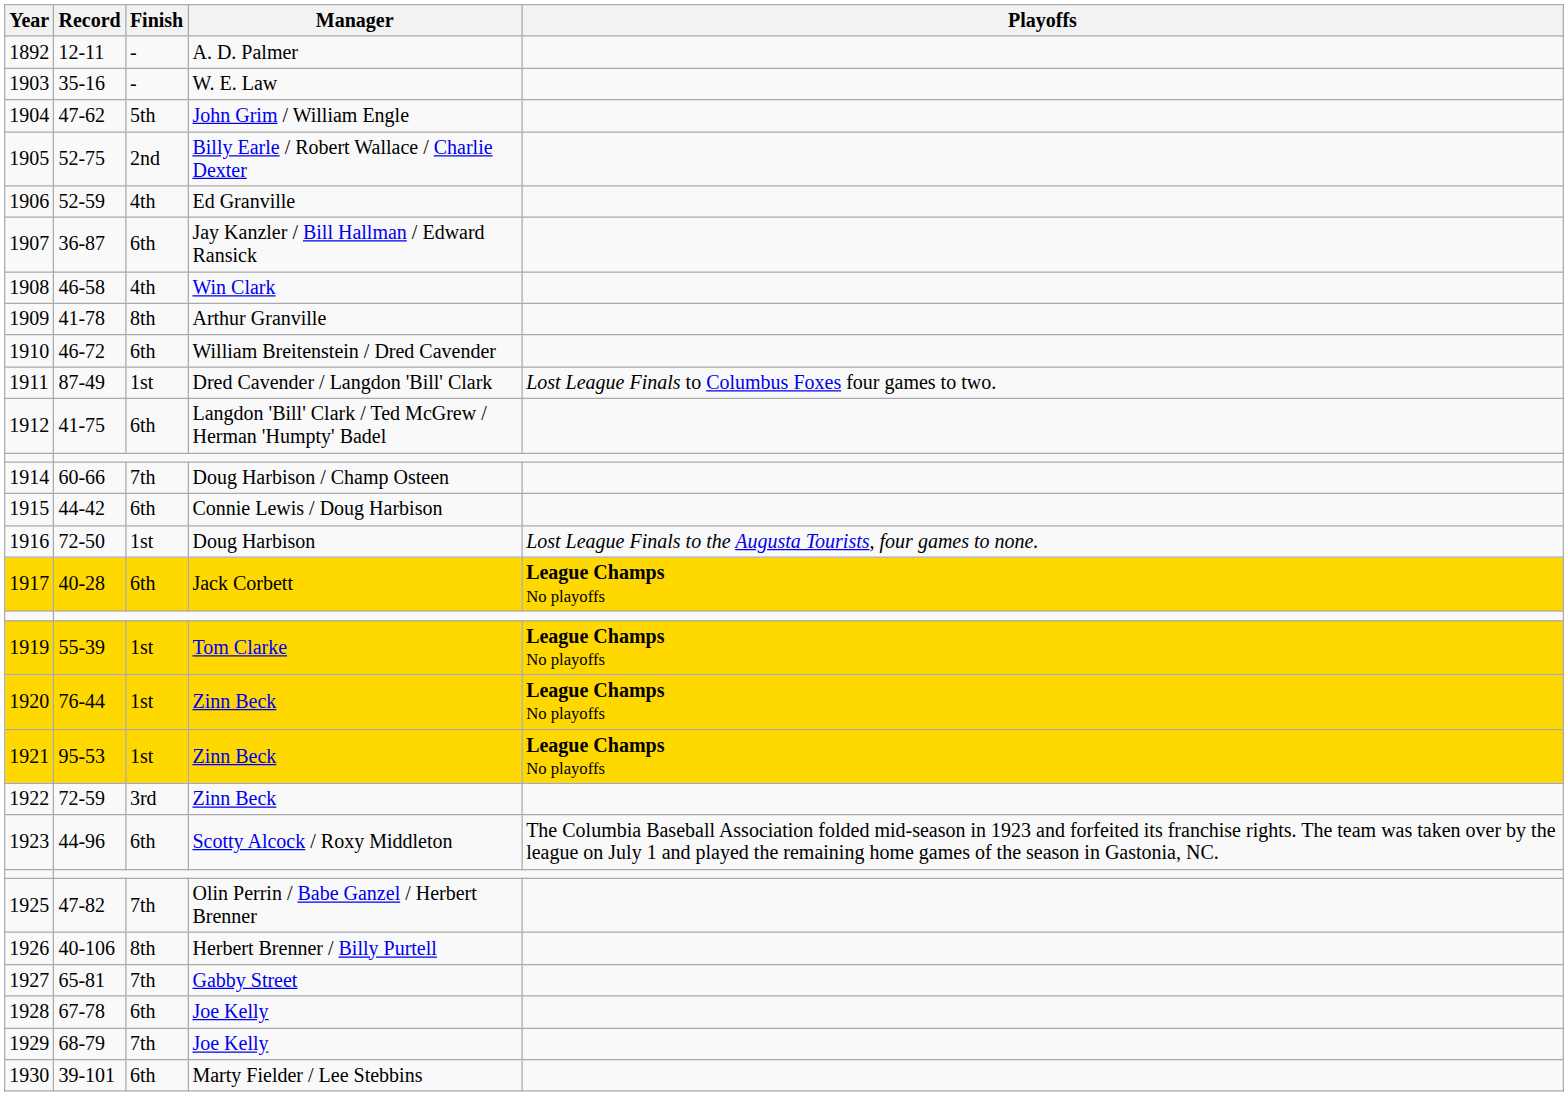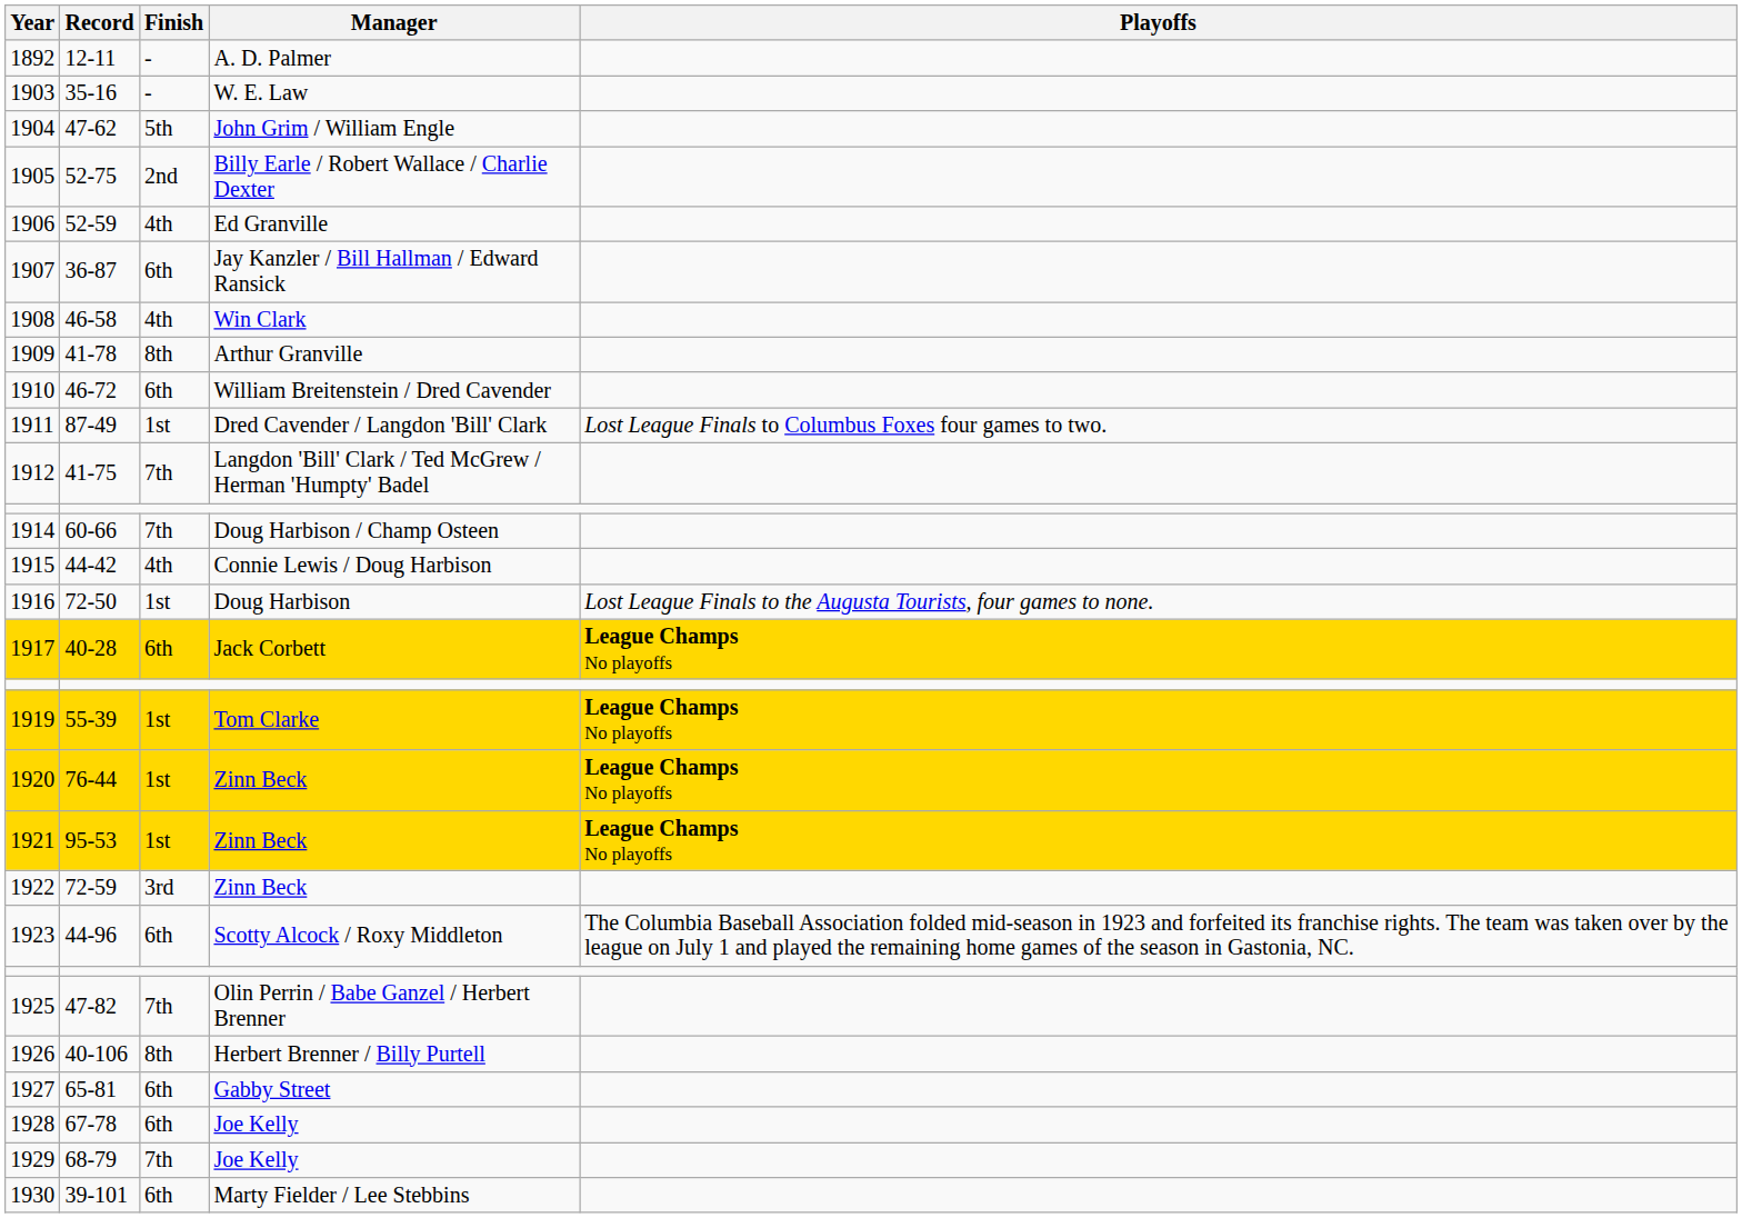 <table class="wikitable">
 <tr>
 <th>Year</th>
 <th>Record</th>
 <th>Finish</th>
 <th>Manager</th>
 <th>Playoffs</th>
 </tr>
 <tr>
 <td>1892</td>
 <td>12-11</td>
 <td>-</td>
 <td>A. D. Palmer</td>
 <td></td>
 </tr>
 <tr>
 <td>1903</td>
 <td>35-16</td>
 <td>-</td>
 <td>W. E. Law</td>
 <td></td>
 </tr>
 <tr>
 <td>1904</td>
 <td>47-62</td>
 <td>5th</td>
 <td><a href='#'>John Grim</a> / William Engle</td>
 <td></td>
 </tr>
 <tr>
 <td>1905</td>
 <td>52-75</td>
 <td>2nd</td>
 <td><a href='#'>Billy Earle</a> / Robert Wallace / <a href='#'>Charlie Dexter</a></td>
 <td></td>
 </tr>
 <tr>
 <td>1906</td>
 <td>52-59</td>
 <td>4th</td>
 <td>Ed Granville</td>
 <td></td>
 </tr>
 <tr>
 <td>1907</td>
 <td>36-87</td>
 <td>6th</td>
 <td>Jay Kanzler / <a href='#'>Bill Hallman</a> / Edward Ransick</td>
 <td></td>
 </tr>
 <tr>
 <td>1908</td>
 <td>46-58</td>
 <td>4th</td>
 <td><a href='#'>Win Clark</a></td>
 <td></td>
 </tr>
 <tr>
 <td>1909</td>
 <td>41-78</td>
 <td>8th</td>
 <td>Arthur Granville</td>
 <td></td>
 </tr>
 <tr>
 <td>1910</td>
 <td>46-72</td>
 <td>6th</td>
 <td>William Breitenstein / Dred Cavender</td>
 <td></td>
 </tr>
 <tr>
 <td>1911</td>
 <td>87-49</td>
 <td>1st</td>
 <td>Dred Cavender / Langdon 'Bill' Clark</td>
 <td><em>Lost League Finals</em> to <a href='#'>Columbus Foxes</a> four games to two.</td>
 </tr>
 <tr>
 <td>1912</td>
 <td>41-75</td>
-<td>6th</td>
+<td>7th</td>
 <td>Langdon 'Bill' Clark / Ted McGrew / Herman 'Humpty' Badel</td>
 <td></td>
 </tr>
 <tr>
 <td></td>
 </tr>
 <tr>
 <td>1914</td>
 <td>60-66</td>
 <td>7th</td>
 <td>Doug Harbison / Champ Osteen</td>
 <td></td>
 </tr>
 <tr>
 <td>1915</td>
 <td>44-42</td>
-<td>6th</td>
+<td>4th</td>
 <td>Connie Lewis / Doug Harbison</td>
 <td></td>
 </tr>
 <tr>
 <td>1916</td>
 <td>72-50</td>
 <td>1st</td>
 <td>Doug Harbison</td>
 <td><em>Lost League Finals to the <a href='#'>Augusta Tourists</a>, four games to none.</em></td>
 </tr>
 <tr bgcolor="#FFD800">
 <td>1917</td>
 <td>40-28</td>
 <td>6th</td>
 <td>Jack Corbett</td>
 <td><strong>League Champs</strong><br><small>No playoffs</small></td>
 </tr>
 <tr>
 <td></td>
 </tr>
 <tr bgcolor="#FFD800">
 <td>1919</td>
 <td>55-39</td>
 <td>1st</td>
 <td><a href='#'>Tom Clarke</a></td>
 <td><strong>League Champs</strong><br><small>No playoffs</small></td>
 </tr>
 <tr bgcolor="#FFD800">
 <td>1920</td>
 <td>76-44</td>
 <td>1st</td>
 <td><a href='#'>Zinn Beck</a></td>
 <td><strong>League Champs</strong><br><small>No playoffs</small></td>
 </tr>
 <tr bgcolor="#FFD800">
 <td>1921</td>
 <td>95-53</td>
 <td>1st</td>
 <td><a href='#'>Zinn Beck</a></td>
 <td><strong>League Champs</strong><br><small>No playoffs</small></td>
 </tr>
 <tr>
 <td>1922</td>
 <td>72-59</td>
 <td>3rd</td>
 <td><a href='#'>Zinn Beck</a></td>
 <td></td>
 </tr>
 <tr>
 <td>1923</td>
 <td>44-96</td>
 <td>6th</td>
 <td><a href='#'>Scotty Alcock</a> / Roxy Middleton</td>
 <td>The Columbia Baseball Association folded mid-season in 1923 and forfeited its franchise rights.  The team was taken over by the league on July 1 and played the remaining home games of the season in Gastonia, NC.</td>
 </tr>
 <tr>
 <td></td>
 </tr>
 <tr>
 <td>1925</td>
 <td>47-82</td>
 <td>7th</td>
 <td>Olin Perrin / <a href='#'>Babe Ganzel</a> / Herbert Brenner</td>
 <td></td>
 </tr>
 <tr>
 <td>1926</td>
 <td>40-106</td>
 <td>8th</td>
 <td>Herbert Brenner / <a href='#'>Billy Purtell</a></td>
 <td></td>
 </tr>
 <tr>
 <td>1927</td>
 <td>65-81</td>
-<td>7th</td>
+<td>6th</td>
 <td><a href='#'>Gabby Street</a></td>
 <td></td>
 </tr>
 <tr>
 <td>1928</td>
 <td>67-78</td>
 <td>6th</td>
 <td><a href='#'>Joe Kelly</a></td>
 <td></td>
 </tr>
 <tr>
 <td>1929</td>
 <td>68-79</td>
 <td>7th</td>
 <td><a href='#'>Joe Kelly</a></td>
 <td></td>
 </tr>
 <tr>
 <td>1930</td>
 <td>39-101</td>
 <td>6th</td>
 <td>Marty Fielder / Lee Stebbins</td>
 <td></td>
 </tr>
 </table>
